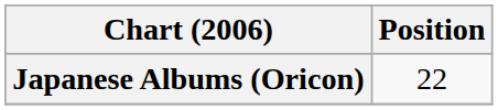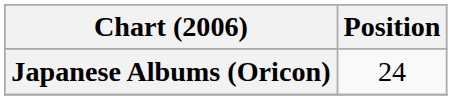 <table class="wikitable plainrowheaders">
 <tr>
 <th>Chart (2006)</th>
 <th>Position</th>
 </tr>
 <tr>
 <th scope="row">Japanese Albums (Oricon)</th>
-<td style="text-align:center;">22</td>
+<td style="text-align:center;">24</td>
 </tr>
 <tr>
 </tr>
 </table>
